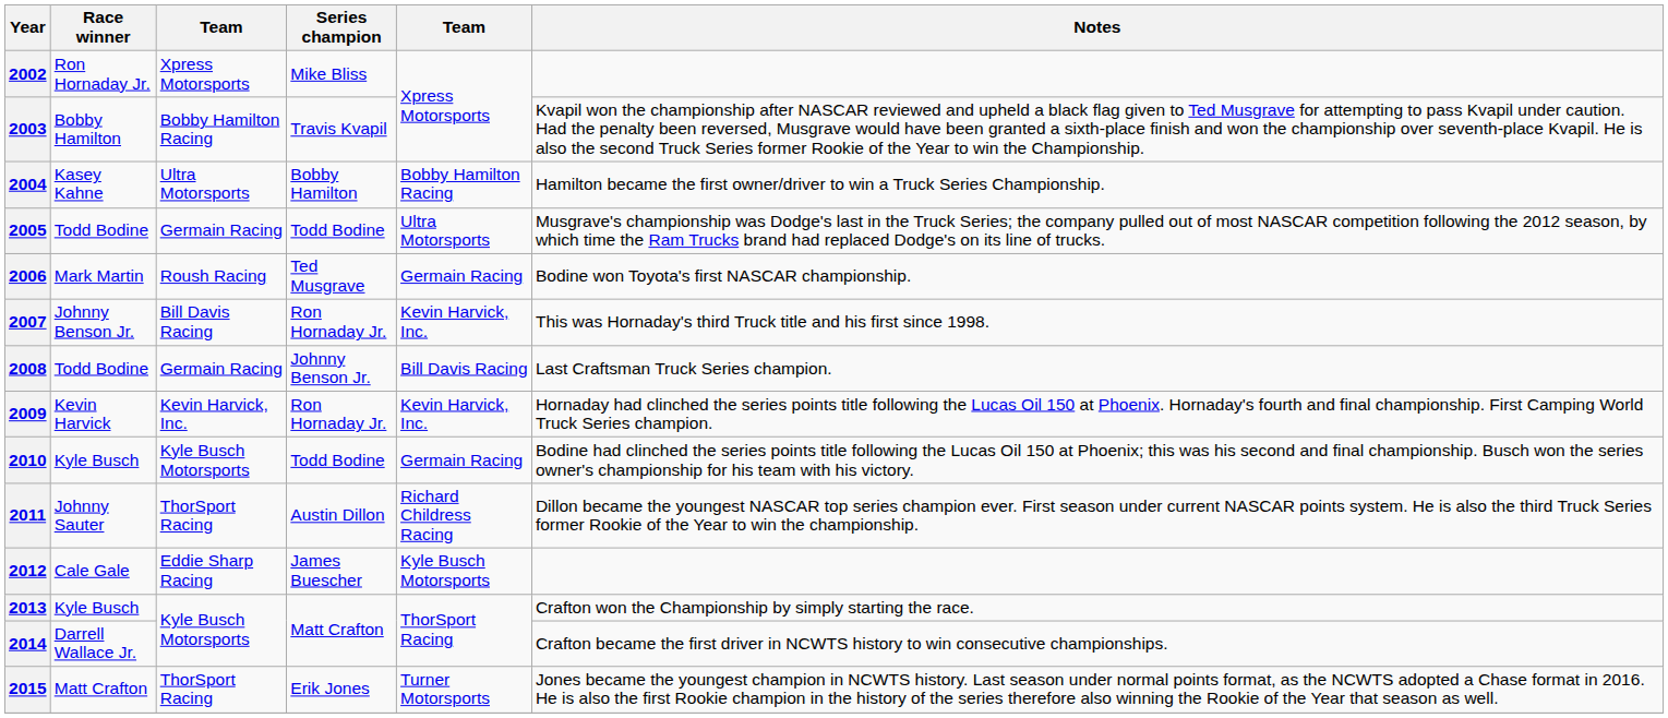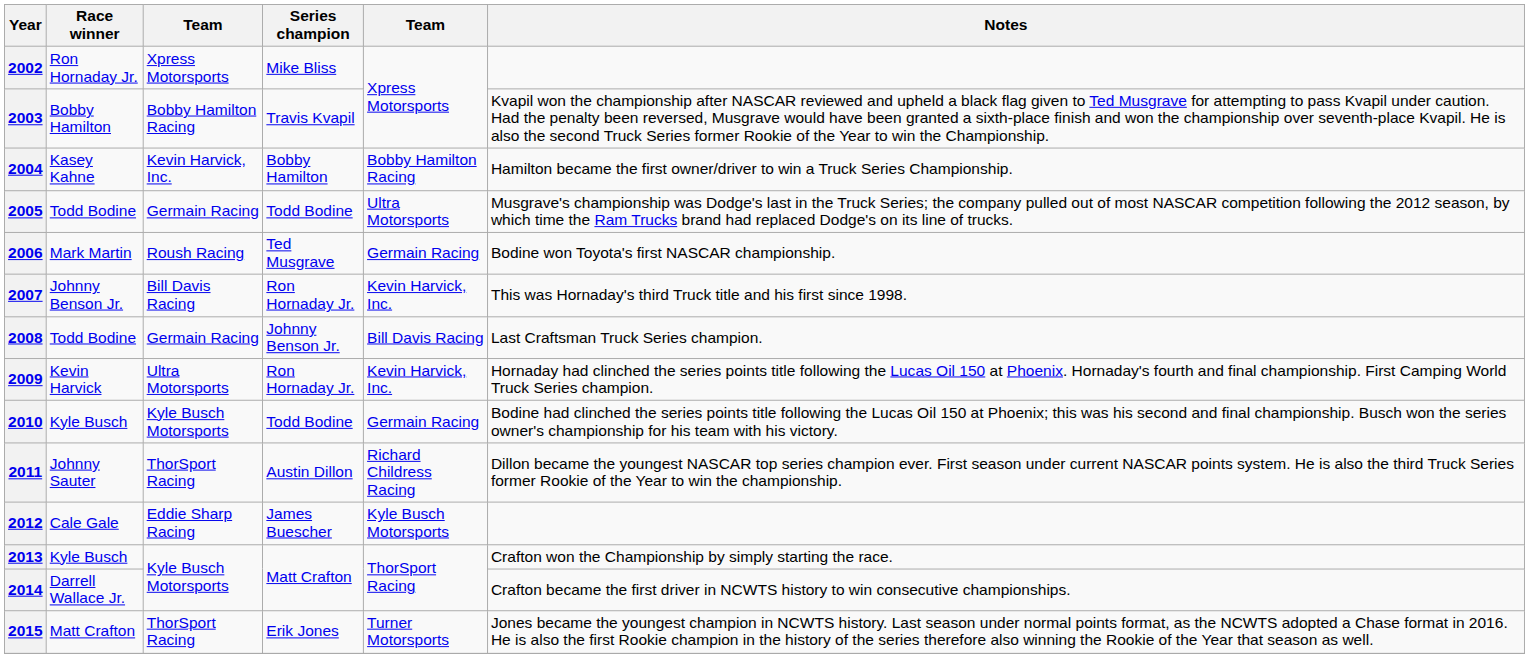 <table class="wikitable">
 <tr>
 <th>Year</th>
 <th>Race winner</th>
 <th>Team</th>
 <th>Series champion</th>
 <th>Team</th>
 <th>Notes</th>
 </tr>
 <tr>
 <th><a href='#'>2002</a></th>
 <td><a href='#'>Ron Hornaday Jr.</a></td>
 <td><a href='#'>Xpress Motorsports</a></td>
 <td><a href='#'>Mike Bliss</a></td>
 <td rowspan=2><a href='#'>Xpress Motorsports</a></td>
 <td></td>
 </tr>
 <tr>
 <th><a href='#'>2003</a></th>
 <td><a href='#'>Bobby Hamilton</a></td>
 <td><a href='#'>Bobby Hamilton Racing</a></td>
 <td><a href='#'>Travis Kvapil</a></td>
 <td>Kvapil won the championship after NASCAR reviewed and upheld a black flag given to <a href='#'>Ted Musgrave</a> for attempting to pass Kvapil under caution. Had the penalty been reversed, Musgrave would have been granted a sixth-place finish and won the championship over seventh-place Kvapil. He is also the second Truck Series former Rookie of the Year to win the Championship.</td>
 </tr>
 <tr>
 <th><a href='#'>2004</a></th>
 <td><a href='#'>Kasey Kahne</a></td>
-<td><a href='#'>Ultra Motorsports</a></td>
+<td><a href='#'>Kevin Harvick, Inc.</a></td>
 <td><a href='#'>Bobby Hamilton</a></td>
 <td><a href='#'>Bobby Hamilton Racing</a></td>
 <td>Hamilton became the first owner/driver to win a Truck Series Championship.</td>
 </tr>
 <tr>
 <th><a href='#'>2005</a></th>
 <td><a href='#'>Todd Bodine</a></td>
 <td><a href='#'>Germain Racing</a></td>
 <td><a href='#'>Todd Bodine</a></td>
 <td><a href='#'>Ultra Motorsports</a></td>
 <td>Musgrave's championship was Dodge's last in the Truck Series; the company pulled out of most NASCAR competition following the 2012 season, by which time the <a href='#'>Ram Trucks</a> brand had replaced Dodge's on its line of trucks.</td>
 </tr>
 <tr>
 <th><a href='#'>2006</a></th>
 <td><a href='#'>Mark Martin</a></td>
 <td><a href='#'>Roush Racing</a></td>
 <td><a href='#'>Ted Musgrave</a></td>
 <td><a href='#'>Germain Racing</a></td>
 <td>Bodine won Toyota's first NASCAR championship.</td>
 </tr>
 <tr>
 <th><a href='#'>2007</a></th>
 <td><a href='#'>Johnny Benson Jr.</a></td>
 <td><a href='#'>Bill Davis Racing</a></td>
 <td><a href='#'>Ron Hornaday Jr.</a></td>
 <td><a href='#'>Kevin Harvick, Inc.</a></td>
 <td>This was Hornaday's third Truck title and his first since 1998.</td>
 </tr>
 <tr>
 <th><a href='#'>2008</a></th>
 <td><a href='#'>Todd Bodine</a></td>
 <td><a href='#'>Germain Racing</a></td>
 <td><a href='#'>Johnny Benson Jr.</a></td>
 <td><a href='#'>Bill Davis Racing</a></td>
 <td>Last Craftsman Truck Series champion.</td>
 </tr>
 <tr>
 <th><a href='#'>2009</a></th>
 <td><a href='#'>Kevin Harvick</a></td>
-<td><a href='#'>Kevin Harvick, Inc.</a></td>
+<td><a href='#'>Ultra Motorsports</a></td>
 <td><a href='#'>Ron Hornaday Jr.</a></td>
 <td><a href='#'>Kevin Harvick, Inc.</a></td>
 <td>Hornaday had clinched the series points title following the <a href='#'>Lucas Oil 150</a> at <a href='#'>Phoenix</a>. Hornaday's fourth and final championship. First Camping World Truck Series champion.</td>
 </tr>
 <tr>
 <th><a href='#'>2010</a></th>
 <td><a href='#'>Kyle Busch</a></td>
 <td><a href='#'>Kyle Busch Motorsports</a></td>
 <td><a href='#'>Todd Bodine</a></td>
 <td><a href='#'>Germain Racing</a></td>
 <td>Bodine had clinched the series points title following the Lucas Oil 150 at Phoenix; this was his second and final championship. Busch won the series owner's championship for his team with his victory.</td>
 </tr>
 <tr>
 <th><a href='#'>2011</a></th>
 <td><a href='#'>Johnny Sauter</a></td>
 <td><a href='#'>ThorSport Racing</a></td>
 <td><a href='#'>Austin Dillon</a></td>
 <td><a href='#'>Richard Childress Racing</a></td>
 <td>Dillon became the youngest NASCAR top series champion ever. First season under current NASCAR points system. He is also the third Truck Series former Rookie of the Year to win the championship.</td>
 </tr>
 <tr>
 <th><a href='#'>2012</a></th>
 <td><a href='#'>Cale Gale</a></td>
 <td><a href='#'>Eddie Sharp Racing</a></td>
 <td><a href='#'>James Buescher</a></td>
 <td><a href='#'>Kyle Busch Motorsports</a></td>
 <td></td>
 </tr>
 <tr>
 <th><a href='#'>2013</a></th>
 <td><a href='#'>Kyle Busch</a></td>
 <td rowspan=2><a href='#'>Kyle Busch Motorsports</a></td>
 <td rowspan=2><a href='#'>Matt Crafton</a></td>
 <td rowspan=2><a href='#'>ThorSport Racing</a></td>
 <td>Crafton won the Championship by simply starting the race.</td>
 </tr>
 <tr>
 <th><a href='#'>2014</a></th>
 <td><a href='#'>Darrell Wallace Jr.</a></td>
 <td>Crafton became the first driver in NCWTS history to win consecutive championships.</td>
 </tr>
 <tr>
 <th><a href='#'>2015</a></th>
 <td><a href='#'>Matt Crafton</a></td>
 <td><a href='#'>ThorSport Racing</a></td>
 <td><a href='#'>Erik Jones</a></td>
 <td><a href='#'>Turner Motorsports</a></td>
 <td>Jones became the youngest champion in NCWTS history. Last season under normal points format, as the NCWTS adopted a Chase format in 2016. He is also the first Rookie champion in the history of the series therefore also winning the Rookie of the Year that season as well.</td>
 </tr>
 <tr>
 </tr>
 </table>
